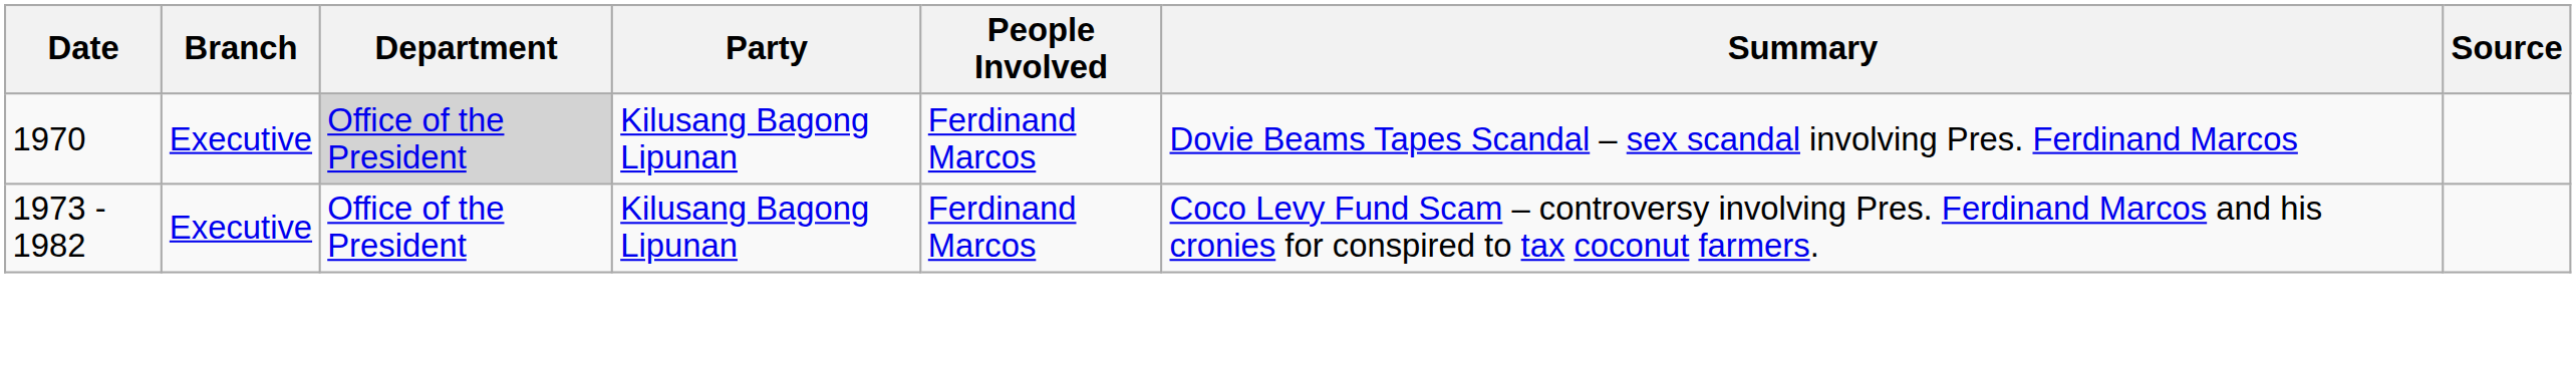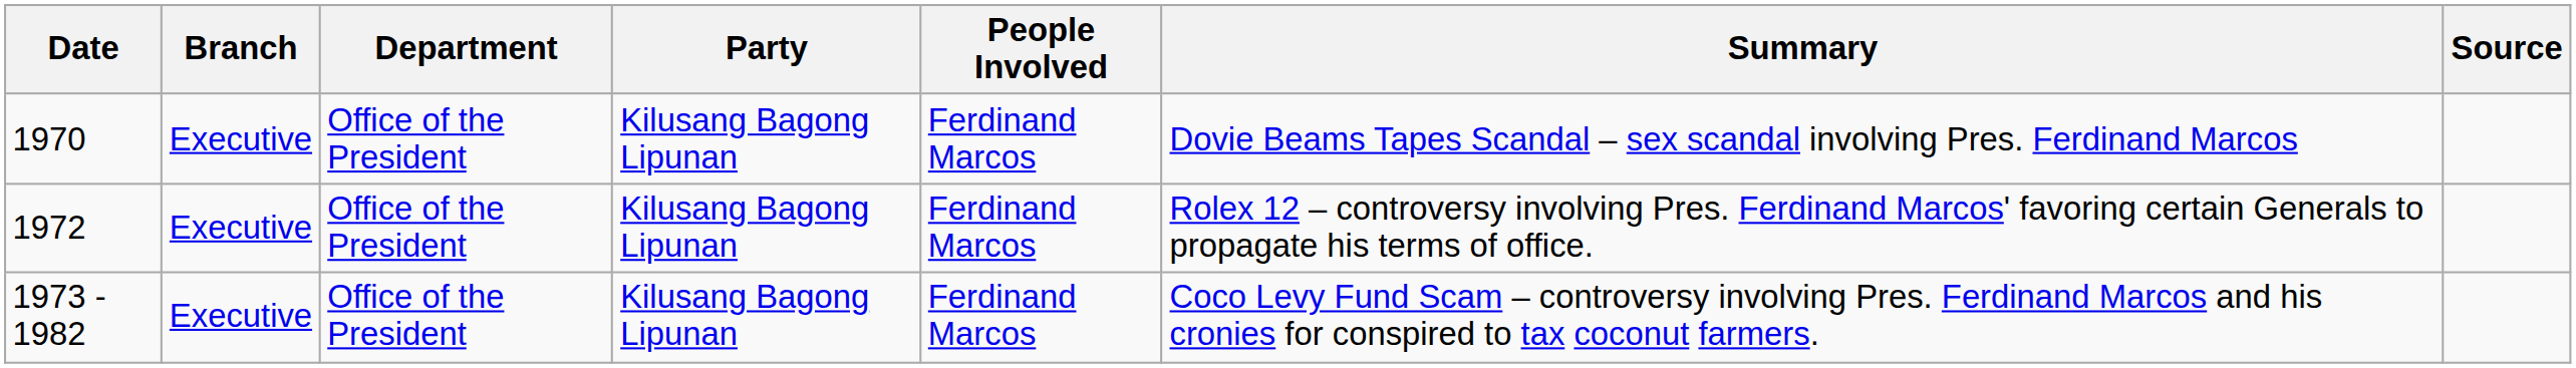 <table class="wikitable sortable">
 <tr>
 <th scope="col">Date</th>
 <th scope="col">Branch</th>
 <th scope="col">Department</th>
 <th scope="col">Party</th>
 <th scope="col">People Involved</th>
 <th scope="col" class="unsortable">Summary</th>
 <th scope="col" class="unsortable">Source</th>
 </tr>
 <tr>
 <td>1970</td>
 <td><a href='#'>Executive</a></td>
-<td style="background: lightgrey;"><a href='#'>Office of the President</a></td>
+<td><a href='#'>Office of the President</a></td>
 <td><a href='#'>Kilusang Bagong Lipunan</a></td>
 <td><a href='#'>Ferdinand Marcos</a></td>
 <td><a href='#'>Dovie Beams Tapes Scandal</a> – <a href='#'>sex scandal</a> involving Pres. <a href='#'>Ferdinand Marcos</a></td>
+<td></td>
+</tr>
+<tr>
+<td>1972</td>
+<td><a href='#'>Executive</a></td>
+<td><a href='#'>Office of the President</a></td>
+<td><a href='#'>Kilusang Bagong Lipunan</a></td>
+<td><a href='#'>Ferdinand Marcos</a></td>
+<td><a href='#'>Rolex 12</a> – controversy involving Pres. <a href='#'>Ferdinand Marcos</a>' favoring certain Generals to propagate his terms of office.</td>
 <td></td>
 </tr>
 <tr>
 <td>1973 - 1982</td>
 <td><a href='#'>Executive</a></td>
 <td><a href='#'>Office of the President</a></td>
 <td><a href='#'>Kilusang Bagong Lipunan</a></td>
 <td><a href='#'>Ferdinand Marcos</a></td>
 <td><a href='#'>Coco Levy Fund Scam</a> – controversy involving Pres. <a href='#'>Ferdinand Marcos</a> and his <a href='#'>cronies</a> for conspired to <a href='#'>tax</a> <a href='#'>coconut</a> <a href='#'>farmers</a>.</td>
 <td></td>
 </tr>
 </table>
